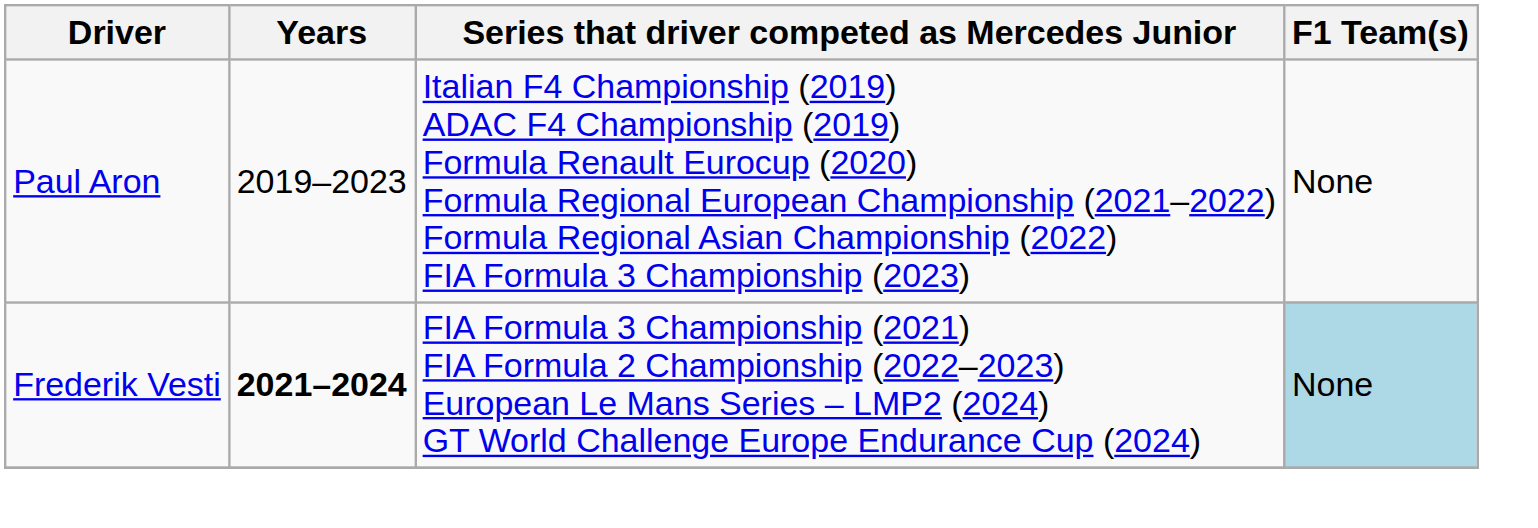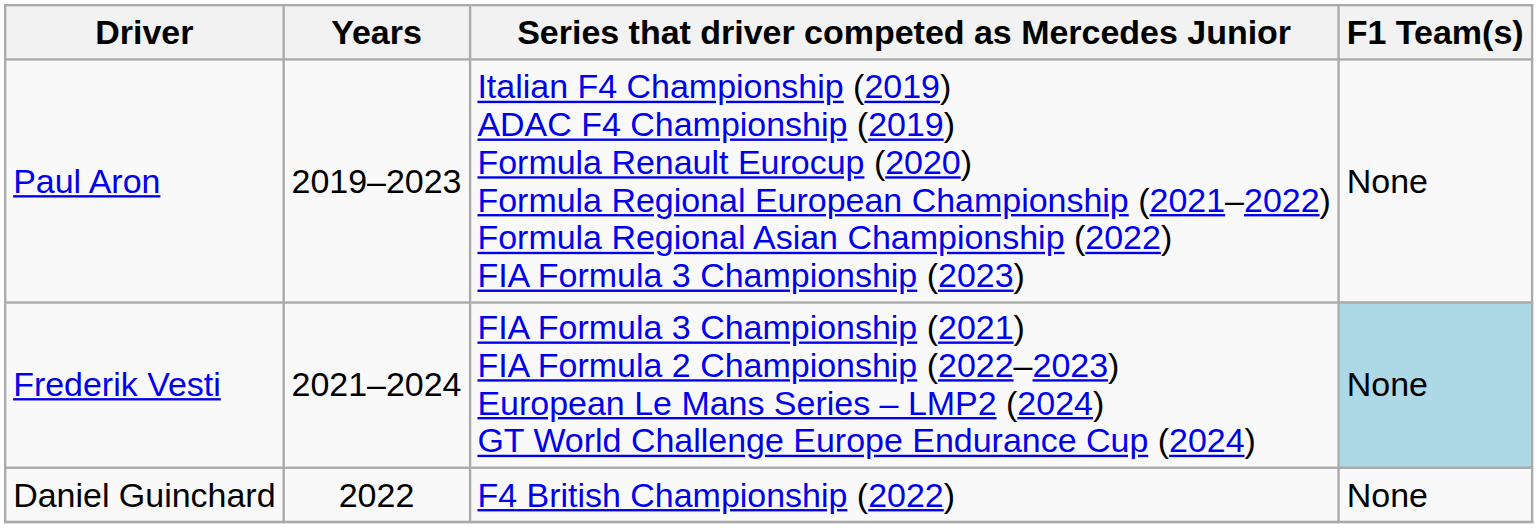 <table class="wikitable sortable" style="font-size: 90%;">
 <tr>
 <th>Driver</th>
 <th>Years</th>
 <th>Series that driver competed as Mercedes Junior</th>
 <th>F1 Team(s)</th>
 </tr>
 <tr>
 <td> <a href='#'>Paul Aron</a></td>
 <td align="center">2019–2023</td>
 <td><a href='#'>Italian F4 Championship</a> (<a href='#'>2019</a>)<br><a href='#'>ADAC F4 Championship</a> (<a href='#'>2019</a>)<br><a href='#'>Formula Renault Eurocup</a> (<a href='#'>2020</a>)<br><a href='#'>Formula Regional European Championship</a> (<a href='#'>2021</a>–<a href='#'>2022</a>)<br><a href='#'>Formula Regional Asian Championship</a> (<a href='#'>2022</a>)<br><a href='#'>FIA Formula 3 Championship</a> (<a href='#'>2023</a>)</td>
 <td>None</td>
 </tr>
 <tr>
 <td> <a href='#'>Frederik Vesti</a></td>
-<td align="center"><strong>2021–2024</strong></td>
+<td align="center">2021–2024</td>
 <td><a href='#'>FIA Formula 3 Championship</a> (<a href='#'>2021</a>)<br><a href='#'>FIA Formula 2 Championship</a> (<a href='#'>2022</a>–<a href='#'>2023</a>)<br><a href='#'>European Le Mans Series – LMP2</a> (<a href='#'>2024</a>)<br><a href='#'>GT World Challenge Europe Endurance Cup</a> (<a href='#'>2024</a>)</td>
 <td style="background: lightblue;">None</td>
 </tr>
 <tr>
+<td> Daniel Guinchard</td>
+<td align="center">2022</td>
+<td><a href='#'>F4 British Championship</a> (<a href='#'>2022</a>)</td>
+<td>None</td>
+</tr>
+<tr>
 </tr>
 </table>
